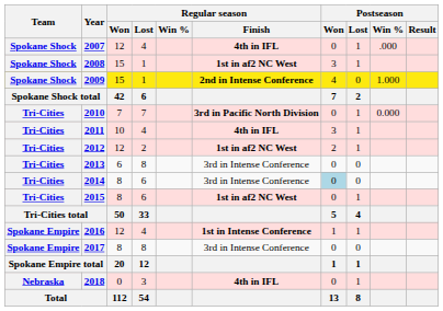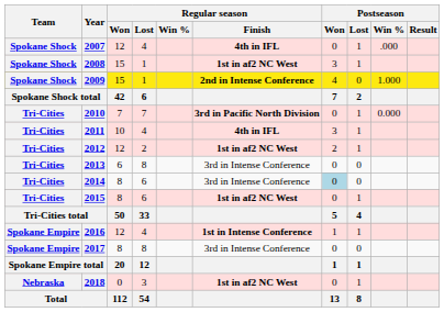 <table class="wikitable" style="font-size: 95%; text-align:center;">
 <tr>
 <th rowspan=2>Team</th>
 <th rowspan=2>Year</th>
 <th colspan=4>Regular season</th>
 <th colspan=4>Postseason</th>
 </tr>
 <tr>
 <th>Won</th>
 <th>Lost</th>
 <th>Win %</th>
 <th>Finish</th>
 <th>Won</th>
 <th>Lost</th>
 <th>Win %</th>
 <th>Result</th>
 </tr>
 <tr !  style="background:#fdd;">
 <th><a href='#'>Spokane Shock</a></th>
 <th><a href='#'>2007</a></th>
 <td>12</td>
 <td>4</td>
 <td></td>
 <td><strong>4th in IFL</strong></td>
 <td>0</td>
 <td>1</td>
 <td>.000</td>
 <td></td>
 </tr>
 <tr !  style="background:#fdd;">
 <th><a href='#'>Spokane Shock</a></th>
 <th><a href='#'>2008</a></th>
 <td>15</td>
 <td>1</td>
 <td></td>
 <td><strong>1st in af2 NC West</strong></td>
 <td>3</td>
 <td>1</td>
 <td></td>
 <td></td>
 </tr>
 <tr ! style="background:#FDE910;">
 <th><a href='#'>Spokane Shock</a></th>
 <th><a href='#'>2009</a></th>
 <td>15</td>
 <td>1</td>
 <td></td>
 <td><strong>2nd in Intense Conference</strong></td>
 <td>4</td>
 <td>0</td>
 <td>1.000</td>
 <td></td>
 </tr>
 <tr>
 <th colspan="2">Spokane Shock total</th>
 <th>42</th>
 <th>6</th>
 <th></th>
 <th></th>
 <th>7</th>
 <th>2</th>
 <th></th>
 <th></th>
 </tr>
 <tr !  style="background:#fdd;">
 <th><a href='#'>Tri-Cities</a></th>
 <th><a href='#'>2010</a></th>
 <td>7</td>
 <td>7</td>
 <td></td>
 <td><strong>3rd in Pacific North Division</strong></td>
 <td>0</td>
 <td>1</td>
 <td>0.000</td>
 <td></td>
 </tr>
 <tr !  style="background:#fdd;">
 <th><a href='#'>Tri-Cities</a></th>
 <th><a href='#'>2011</a></th>
 <td>10</td>
 <td>4</td>
 <td></td>
 <td><strong>4th in IFL</strong></td>
 <td>3</td>
 <td>1</td>
 <td></td>
 <td></td>
 </tr>
 <tr !  style="background:#fdd;">
 <th><a href='#'>Tri-Cities</a></th>
 <th><a href='#'>2012</a></th>
 <td>12</td>
 <td>2</td>
 <td></td>
 <td><strong>1st in af2 NC West</strong></td>
 <td>2</td>
 <td>1</td>
 <td></td>
 <td></td>
 </tr>
 <tr>
 <th><a href='#'>Tri-Cities</a></th>
 <th><a href='#'>2013</a></th>
 <td>6</td>
 <td>8</td>
 <td></td>
 <td>3rd in Intense Conference</td>
 <td>0</td>
 <td>0</td>
 <td></td>
 <td></td>
 </tr>
 <tr>
 <th><a href='#'>Tri-Cities</a></th>
 <th><a href='#'>2014</a></th>
 <td>8</td>
 <td>6</td>
 <td></td>
 <td>3rd in Intense Conference</td>
 <td style="background: lightblue;">0</td>
 <td>0</td>
 <td></td>
 <td></td>
 </tr>
 <tr !  style="background:#fdd;">
 <th><a href='#'>Tri-Cities</a></th>
 <th><a href='#'>2015</a></th>
 <td>8</td>
 <td>6</td>
 <td></td>
 <td><strong>1st in af2 NC West</strong></td>
 <td>0</td>
 <td>1</td>
 <td></td>
 <td></td>
 </tr>
 <tr>
 <th colspan="2">Tri-Cities total</th>
 <th>50</th>
 <th>33</th>
 <th></th>
 <th></th>
 <th>5</th>
 <th>4</th>
 <th></th>
 <th></th>
 </tr>
 <tr !  style="background:#fdd;">
 <th><a href='#'>Spokane Empire</a></th>
 <th><a href='#'>2016</a></th>
 <td>12</td>
 <td>4</td>
 <td></td>
 <td><strong>1st in Intense Conference</strong></td>
 <td>1</td>
 <td>1</td>
 <td></td>
 <td></td>
 </tr>
 <tr>
 <th><a href='#'>Spokane Empire</a></th>
 <th><a href='#'>2017</a></th>
 <td>8</td>
 <td>8</td>
 <td></td>
 <td>3rd in Intense Conference</td>
 <td>0</td>
 <td>0</td>
 <td></td>
 <td></td>
 </tr>
 <tr>
 <th colspan="2">Spokane Empire total</th>
 <th>20</th>
 <th>12</th>
 <th></th>
 <th></th>
 <th>1</th>
 <th>1</th>
 <th></th>
 <th></th>
 </tr>
 <tr !  style="background:#fdd;">
 <th><a href='#'>Nebraska</a></th>
 <th><a href='#'>2018</a></th>
 <td>0</td>
 <td>3</td>
 <td></td>
-<td><strong>4th in IFL</strong></td>
+<td><strong>1st in af2 NC West</strong></td>
 <td>0</td>
 <td>1</td>
 <td></td>
 <td></td>
 </tr>
 <tr>
 <th colspan=2>Total</th>
 <th>112</th>
 <th>54</th>
 <th></th>
 <th></th>
 <th>13</th>
 <th>8</th>
 <th></th>
 <th></th>
 </tr>
 </table>
